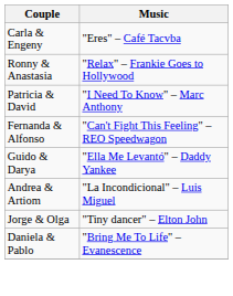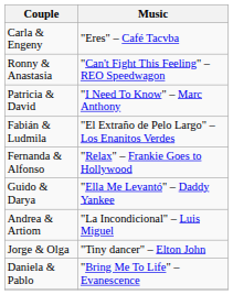 <table class="wikitable" width="50%">
 <tr>
 <th>Couple</th>
 <th>Music</th>
 </tr>
 <tr>
 <td>Carla & Engeny</td>
 <td>"Eres" – <a href='#'>Café Tacvba</a></td>
 </tr>
 <tr>
 <td>Ronny & Anastasia</td>
-<td>"<a href='#'>Relax</a>" – <a href='#'>Frankie Goes to Hollywood</a></td>
+<td>"<a href='#'>Can't Fight This Feeling</a>" – <a href='#'>REO Speedwagon</a></td>
 </tr>
 <tr>
 <td>Patricia & David</td>
 <td>"<a href='#'>I Need To Know</a>" – <a href='#'>Marc Anthony</a></td>
 </tr>
 <tr>
+<td>Fabián & Ludmila</td>
+<td>"El Extraño de Pelo Largo" – <a href='#'>Los Enanitos Verdes</a></td>
+</tr>
+<tr>
 <td>Fernanda & Alfonso</td>
-<td>"<a href='#'>Can't Fight This Feeling</a>" – <a href='#'>REO Speedwagon</a></td>
+<td>"<a href='#'>Relax</a>" – <a href='#'>Frankie Goes to Hollywood</a></td>
 </tr>
 <tr>
 <td>Guido & Darya</td>
 <td>"<a href='#'>Ella Me Levantó</a>" – <a href='#'>Daddy Yankee</a></td>
 </tr>
 <tr>
 <td>Andrea & Artiom</td>
 <td>"La Incondicional" – <a href='#'>Luis Miguel</a></td>
 </tr>
 <tr>
 <td>Jorge & Olga</td>
 <td>"Tiny dancer" – <a href='#'>Elton John</a></td>
 </tr>
 <tr>
 <td>Daniela & Pablo</td>
 <td>"<a href='#'>Bring Me To Life</a>" – <a href='#'>Evanescence</a></td>
 </tr>
 <tr>
 </tr>
 </table>
